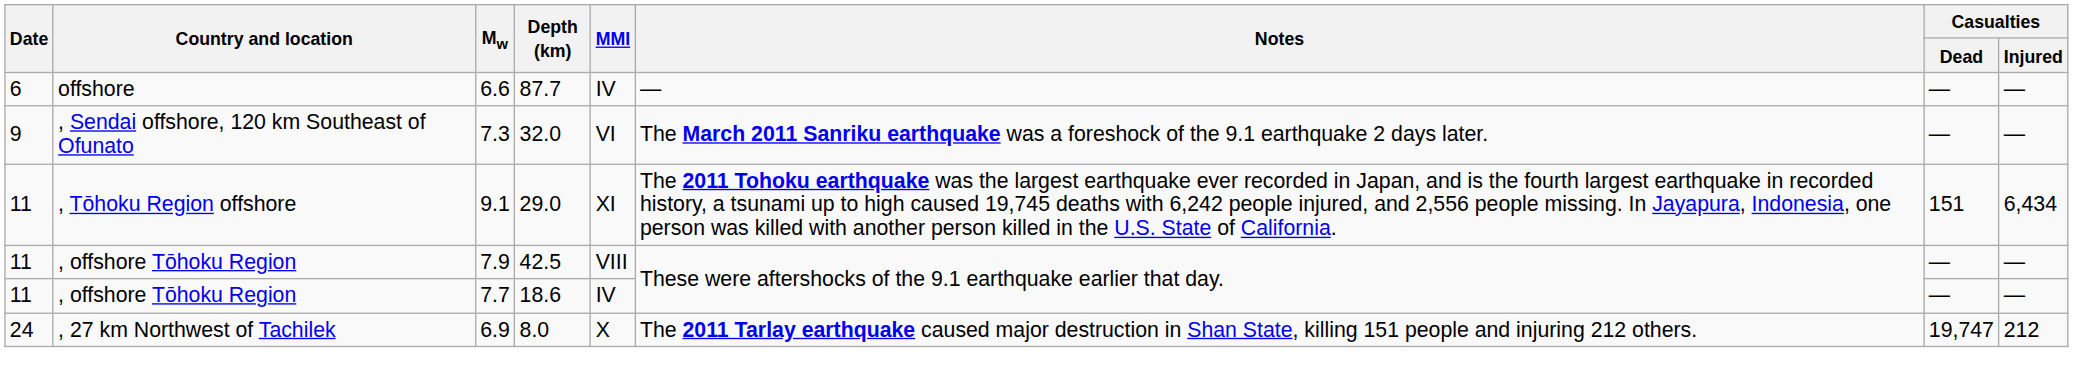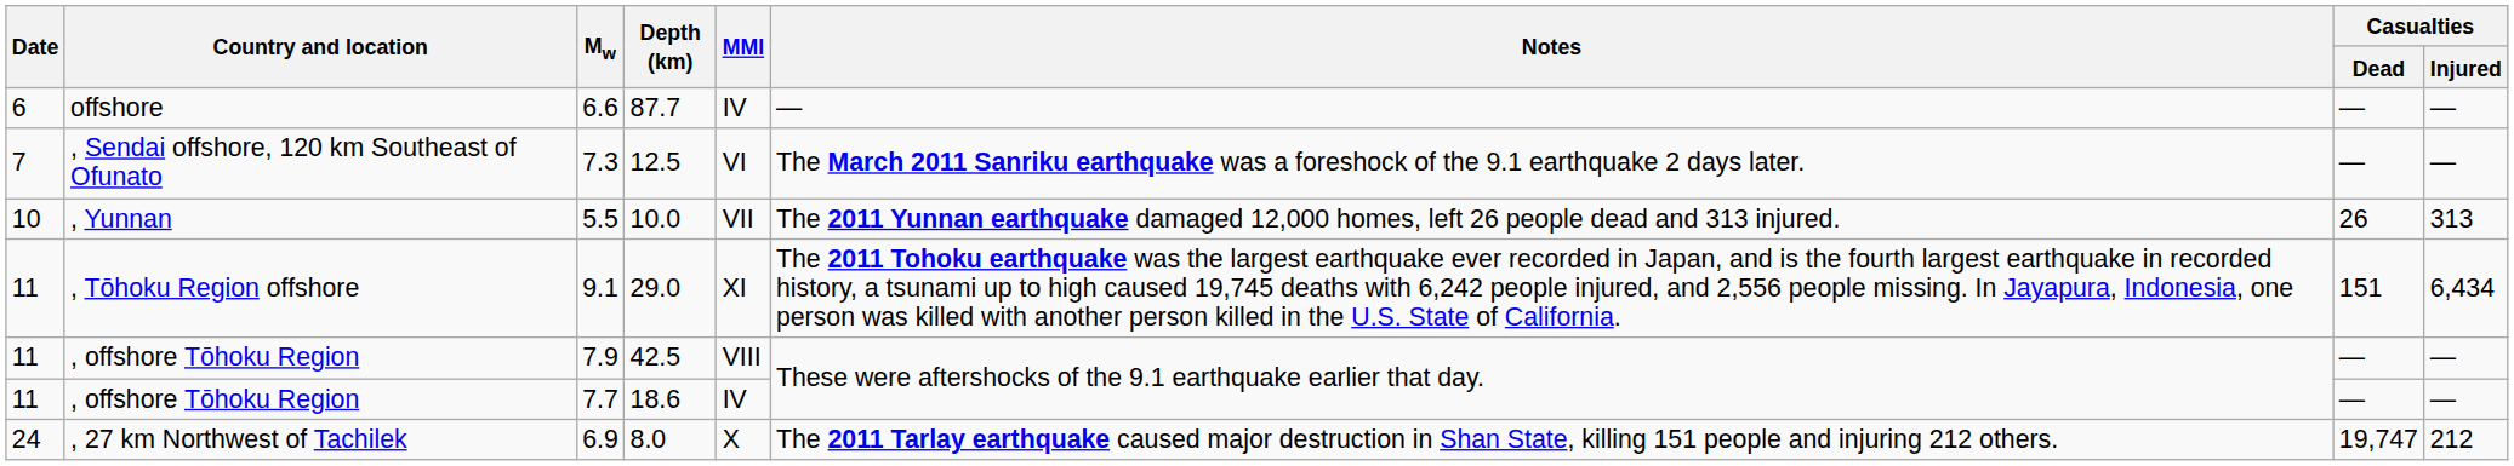 <table class="wikitable sortable" style="border:1px black; margin-left:1em;">
 <tr>
 <th rowspan="2"><small>Date</small></th>
 <th rowspan="2" style="width: 310px"><small>Country and location</small></th>
 <th rowspan="2"><small>M<sub>w</sub></small></th>
 <th rowspan="2"><small>Depth (km)</small></th>
 <th rowspan="2"><small><a href='#'>MMI</a></small></th>
 <th rowspan="2" class="unsortable"><small>Notes</small></th>
 <th colspan="2"><small>Casualties</small></th>
 </tr>
 <tr>
 <th><small>Dead</small></th>
 <th><small>Injured</small></th>
 </tr>
 <tr>
 <td>6</td>
 <td> offshore</td>
 <td>6.6</td>
 <td>87.7</td>
 <td>IV</td>
 <td>—</td>
 <td>—</td>
 <td>—</td>
 </tr>
 <tr>
-<td>9</td>
+<td>7</td>
 <td>, <a href='#'>Sendai</a> offshore, 120 km Southeast of <a href='#'>Ofunato</a></td>
 <td>7.3</td>
-<td>32.0</td>
+<td>12.5</td>
 <td>VI</td>
 <td>The <strong><a href='#'>March 2011 Sanriku earthquake</a></strong> was a foreshock of the 9.1 earthquake 2 days later.</td>
 <td>—</td>
 <td>—</td>
+</tr>
+<tr>
+<td>10</td>
+<td>, <a href='#'>Yunnan</a></td>
+<td>5.5</td>
+<td>10.0</td>
+<td>VII</td>
+<td>The <strong><a href='#'>2011 Yunnan earthquake</a></strong> damaged 12,000 homes, left 26 people dead and 313 injured.</td>
+<td>26</td>
+<td>313</td>
 </tr>
 <tr>
 <td>11</td>
 <td>, <a href='#'>Tōhoku Region</a> offshore</td>
 <td>9.1</td>
 <td>29.0</td>
 <td>XI</td>
 <td>The <strong><a href='#'>2011 Tohoku earthquake</a></strong> was the largest earthquake ever recorded in Japan, and is the fourth largest earthquake in recorded history, a tsunami up to  high caused 19,745 deaths with 6,242 people injured, and 2,556 people missing. In <a href='#'>Jayapura</a>, <a href='#'>Indonesia</a>, one person was killed with another person killed in the <a href='#'>U.S. State</a> of <a href='#'>California</a>.</td>
 <td>151</td>
 <td>6,434</td>
 </tr>
 <tr>
 <td>11</td>
 <td>, offshore <a href='#'>Tōhoku Region</a></td>
 <td>7.9</td>
 <td>42.5</td>
 <td>VIII</td>
 <td rowspan="2">These were aftershocks of the 9.1 earthquake earlier that day.</td>
 <td>—</td>
 <td>—</td>
 </tr>
 <tr>
 <td>11</td>
 <td>, offshore <a href='#'>Tōhoku Region</a></td>
 <td>7.7</td>
 <td>18.6</td>
 <td>IV</td>
 <td>—</td>
 <td>—</td>
 </tr>
 <tr>
 <td>24</td>
 <td>, 27 km Northwest of <a href='#'>Tachilek</a></td>
 <td>6.9</td>
 <td>8.0</td>
 <td>X</td>
 <td>The <strong><a href='#'>2011 Tarlay earthquake</a></strong> caused major destruction in <a href='#'>Shan State</a>, killing 151 people and injuring 212 others.</td>
 <td>19,747</td>
 <td>212</td>
 </tr>
 </table>
